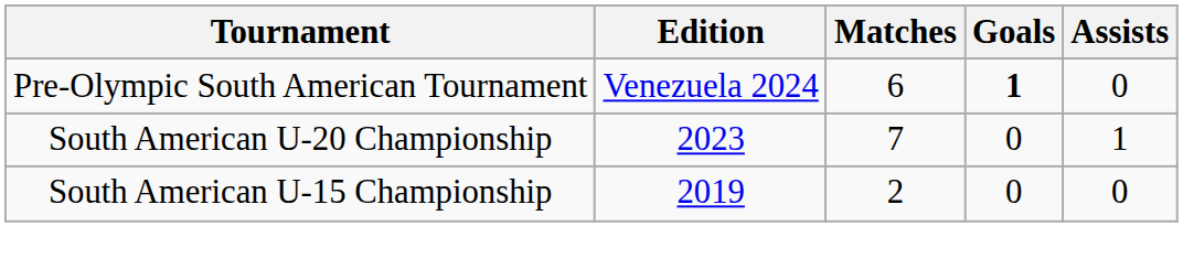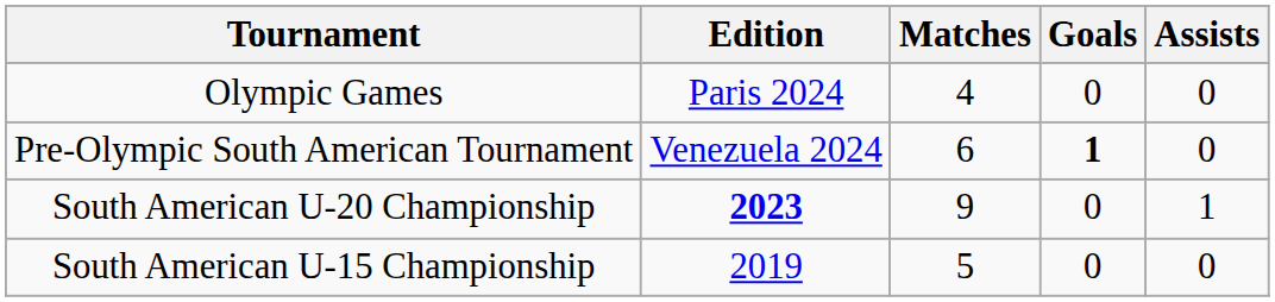 <table class="wikitable">
 <tr align=center style="background:#DDDDDD;color:black;">
 <th>Tournament</th>
 <th>Edition</th>
 <th>Matches</th>
 <th>Goals</th>
 <th>Assists</th>
+</tr>
+<tr align=center>
+<td>Olympic Games</td>
+<td><a href='#'>Paris 2024</a></td>
+<td>4</td>
+<td>0</td>
+<td>0</td>
 </tr>
 <tr align="center">
 <td>Pre-Olympic South American Tournament</td>
 <td><a href='#'>Venezuela 2024</a></td>
 <td>6</td>
 <td><strong>1</strong></td>
 <td>0</td>
 </tr>
 <tr align=center>
 <td>South American U-20 Championship</td>
-<td><a href='#'>2023</a></td>
-<td>7</td>
+<td><strong><a href='#'>2023</a></strong></td>
+<td>9</td>
 <td>0</td>
 <td>1</td>
 </tr>
 <tr align=center>
 <td>South American U-15 Championship</td>
 <td><a href='#'>2019</a></td>
-<td>2</td>
+<td>5</td>
 <td>0</td>
 <td>0</td>
 </tr>
 </table>
